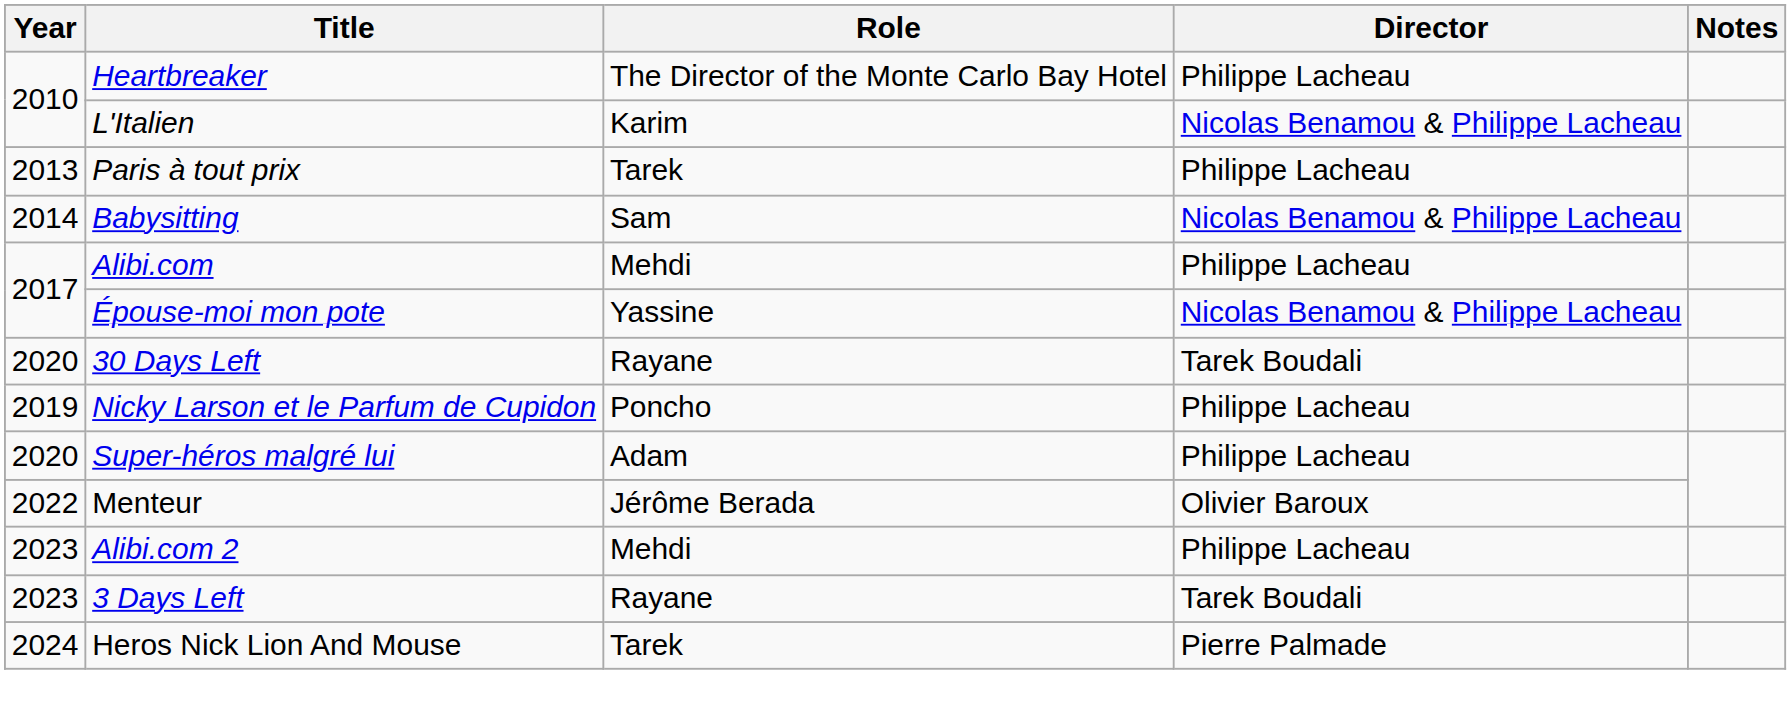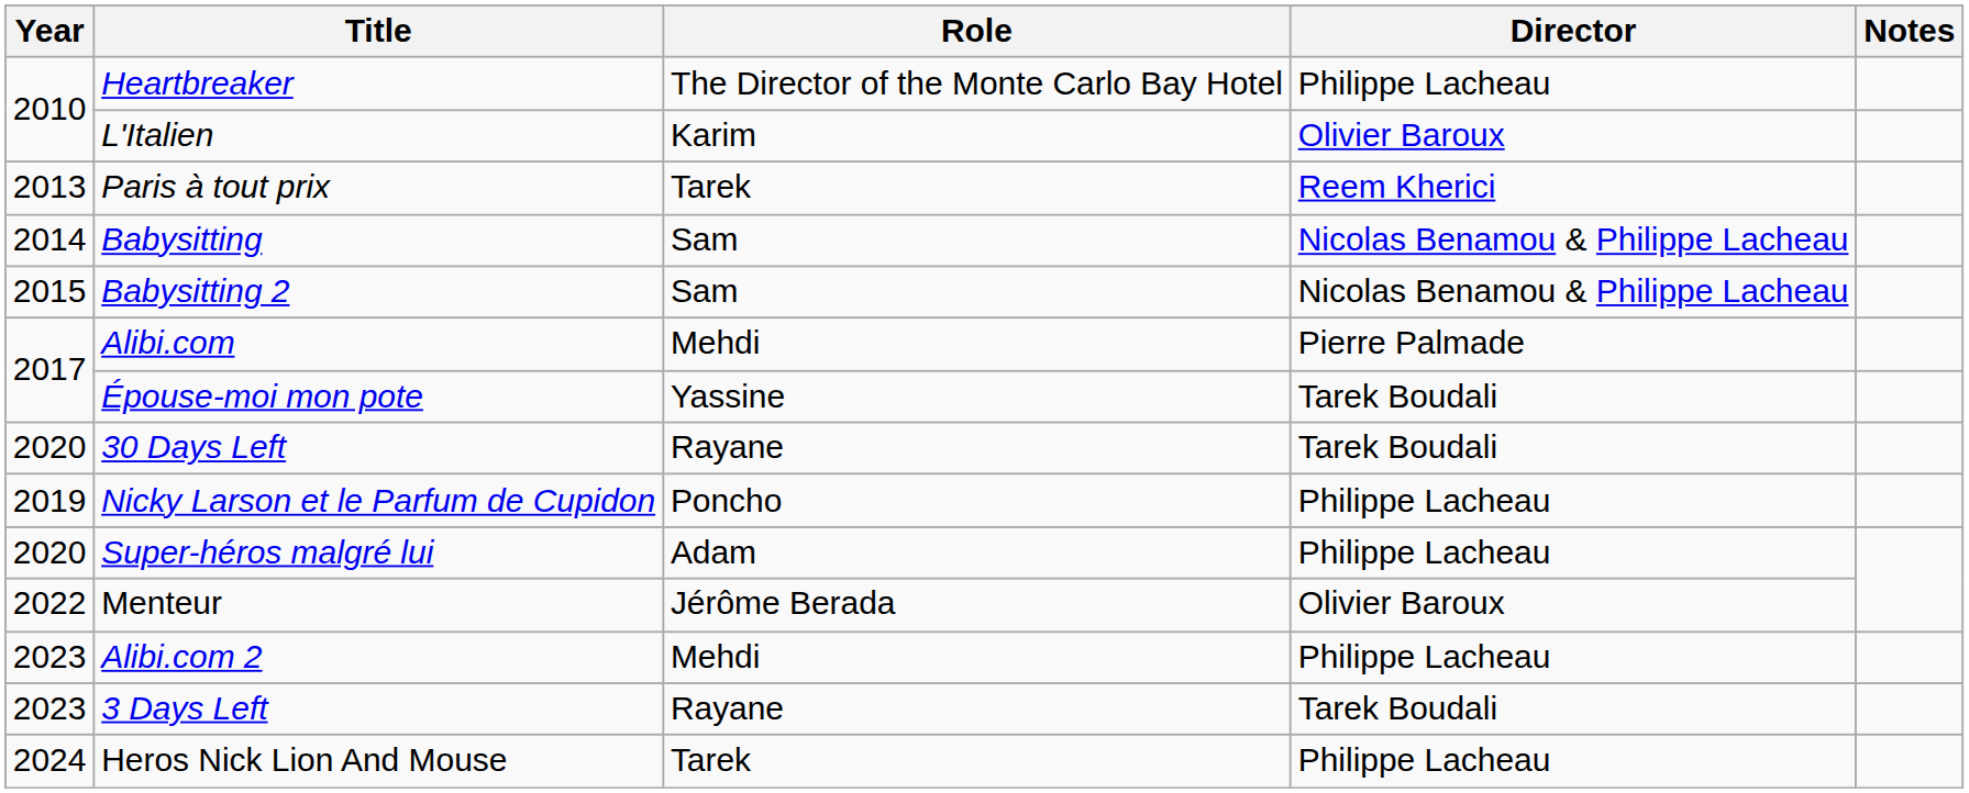 <table class="wikitable sortable">
 <tr>
 <th>Year</th>
 <th>Title</th>
 <th>Role</th>
 <th>Director</th>
 <th class="unsortable">Notes</th>
 </tr>
 <tr>
 <td rowspan=2>2010</td>
 <td><em><a href='#'>Heartbreaker</a></em></td>
 <td>The Director of the Monte Carlo Bay Hotel</td>
 <td>Philippe Lacheau</td>
 <td></td>
 </tr>
 <tr>
 <td><em>L'Italien</em></td>
 <td>Karim</td>
-<td><a href='#'>Nicolas Benamou</a> & <a href='#'>Philippe Lacheau</a></td>
+<td><a href='#'>Olivier Baroux</a></td>
 <td></td>
 </tr>
 <tr>
 <td>2013</td>
 <td><em>Paris à tout prix</em></td>
 <td>Tarek</td>
-<td>Philippe Lacheau</td>
+<td><a href='#'>Reem Kherici</a></td>
 <td></td>
 </tr>
 <tr>
 <td>2014</td>
 <td><em><a href='#'>Babysitting</a></em></td>
 <td>Sam</td>
 <td><a href='#'>Nicolas Benamou</a> & <a href='#'>Philippe Lacheau</a></td>
 <td></td>
 </tr>
 <tr>
+<td>2015</td>
+<td><em><a href='#'>Babysitting 2</a></em></td>
+<td>Sam</td>
+<td>Nicolas Benamou & <a href='#'>Philippe Lacheau</a></td>
+<td></td>
+</tr>
+<tr>
 <td rowspan=2>2017</td>
 <td><em><a href='#'>Alibi.com</a></em></td>
 <td>Mehdi</td>
-<td>Philippe Lacheau</td>
+<td>Pierre Palmade</td>
 <td></td>
 </tr>
 <tr>
 <td><em><a href='#'>Épouse-moi mon pote</a></em></td>
 <td>Yassine</td>
-<td><a href='#'>Nicolas Benamou</a> & <a href='#'>Philippe Lacheau</a></td>
+<td>Tarek Boudali</td>
 <td></td>
 </tr>
 <tr>
 <td>2020</td>
 <td><em><a href='#'>30 Days Left</a></em></td>
 <td>Rayane</td>
 <td>Tarek Boudali</td>
 </tr>
 <tr>
 <td>2019</td>
 <td><em><a href='#'>Nicky Larson et le Parfum de Cupidon</a></em></td>
 <td>Poncho</td>
 <td>Philippe Lacheau</td>
 <td></td>
 </tr>
 <tr>
 <td>2020</td>
 <td><em><a href='#'>Super-héros malgré lui</a></em></td>
 <td>Adam</td>
 <td>Philippe Lacheau</td>
 </tr>
 <tr>
 <td>2022</td>
 <td>Menteur</td>
 <td>Jérôme Berada</td>
 <td>Olivier Baroux</td>
 </tr>
 <tr>
 <td>2023</td>
 <td><em><a href='#'>Alibi.com 2</a></em></td>
 <td>Mehdi</td>
 <td>Philippe Lacheau</td>
 <td></td>
 </tr>
 <tr>
 <td>2023</td>
 <td><em><a href='#'>3 Days Left</a></em></td>
 <td>Rayane</td>
 <td>Tarek Boudali</td>
 <td></td>
 </tr>
 <tr>
 <td>2024</td>
 <td>Heros Nick Lion And Mouse</td>
 <td>Tarek</td>
-<td>Pierre Palmade</td>
+<td>Philippe Lacheau</td>
 <td></td>
 </tr>
 </table>
